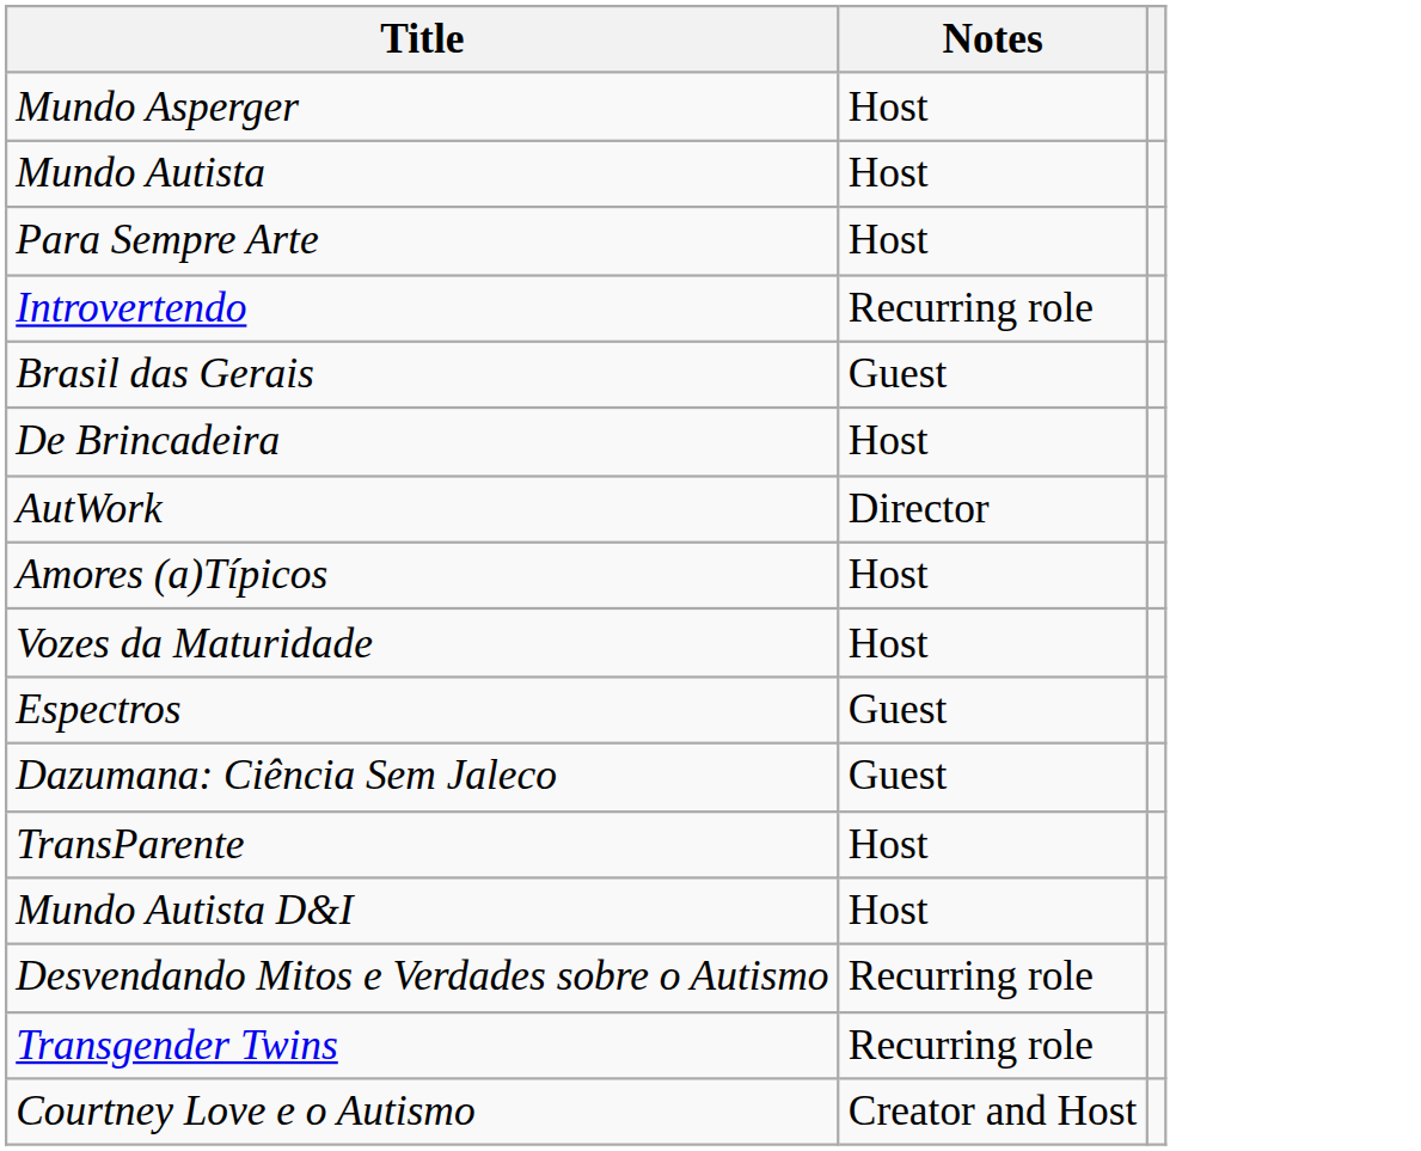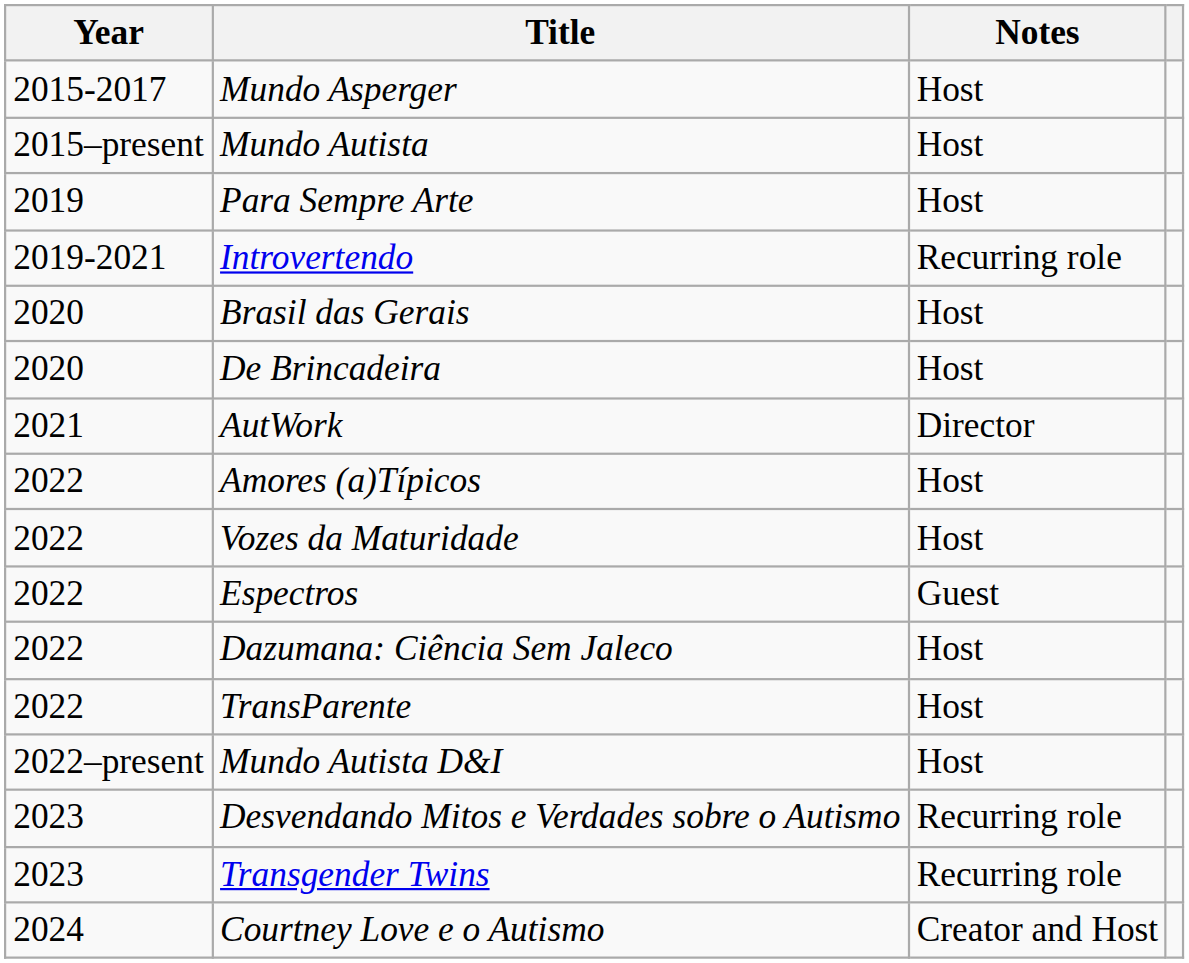 <table class="wikitable sortable">
 <tr>
+<th scope="col">Year</th>
 <th scope="col">Title</th>
 <th scope="col">Notes</th>
 <th scope="col" class="unsortable"></th>
 </tr>
 <tr>
+<td>2015-2017</td>
 <td><em>Mundo Asperger</em></td>
 <td>Host</td>
 <td></td>
 </tr>
 <tr>
+<td>2015–present</td>
 <td><em>Mundo Autista</em></td>
 <td>Host</td>
 <td></td>
 </tr>
 <tr>
+<td>2019</td>
 <td><em>Para Sempre Arte</em></td>
 <td>Host</td>
 <td></td>
 </tr>
 <tr>
+<td>2019-2021</td>
 <td><em><a href='#'>Introvertendo</a></em></td>
 <td>Recurring role</td>
 <td></td>
 </tr>
 <tr>
+<td>2020</td>
 <td><em>Brasil das Gerais</em></td>
-<td>Guest</td>
+<td>Host</td>
 <td></td>
 </tr>
 <tr>
+<td>2020</td>
 <td><em>De Brincadeira</em></td>
 <td>Host</td>
 <td></td>
 </tr>
 <tr>
+<td>2021</td>
 <td><em>AutWork</em></td>
 <td>Director</td>
 <td></td>
 </tr>
 <tr>
+<td>2022</td>
 <td><em>Amores (a)Típicos</em></td>
 <td>Host</td>
 <td></td>
 </tr>
 <tr>
+<td>2022</td>
 <td><em>Vozes da Maturidade</em></td>
 <td>Host</td>
 <td></td>
 </tr>
 <tr>
+<td>2022</td>
 <td><em>Espectros</em></td>
 <td>Guest</td>
 <td></td>
 </tr>
 <tr>
+<td>2022</td>
 <td><em>Dazumana: Ciência Sem Jaleco</em></td>
-<td>Guest</td>
+<td>Host</td>
 <td></td>
 </tr>
 <tr>
+<td>2022</td>
 <td><em>TransParente</em></td>
 <td>Host</td>
 <td></td>
 </tr>
 <tr>
+<td>2022–present</td>
 <td><em>Mundo Autista D&I</em></td>
 <td>Host</td>
 <td></td>
 </tr>
 <tr>
+<td>2023</td>
 <td><em>Desvendando Mitos e Verdades sobre o Autismo</em></td>
 <td>Recurring role</td>
 <td></td>
 </tr>
 <tr>
+<td>2023</td>
 <td><em><a href='#'>Transgender Twins</a></em></td>
 <td>Recurring role</td>
 <td></td>
 </tr>
 <tr>
+<td>2024</td>
 <td><em>Courtney Love e o Autismo</em></td>
 <td>Creator and Host</td>
 <td></td>
 </tr>
 </table>
